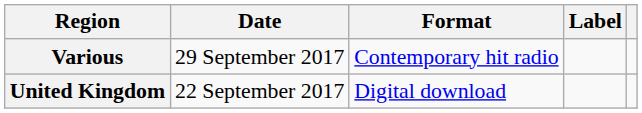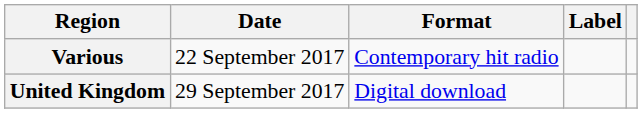 <table class="wikitable">
 <tr>
 <th scope="col">Region</th>
 <th scope="col">Date</th>
 <th scope="col">Format</th>
 <th scope="col">Label</th>
 <th scope="col"></th>
 </tr>
 <tr>
 <th scope="row">Various</th>
-<td>29 September 2017</td>
+<td>22 September 2017</td>
 <td><a href='#'>Contemporary hit radio</a></td>
 <td></td>
 <td></td>
 </tr>
 <tr>
 <th scope="row">United Kingdom</th>
-<td>22 September 2017</td>
+<td>29 September 2017</td>
 <td><a href='#'>Digital download</a></td>
 <td></td>
 <td></td>
 </tr>
 </table>
